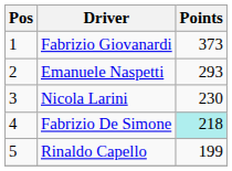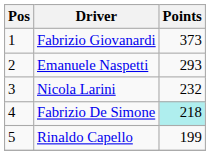 <table class="wikitable" style="font-size: 85%;">
 <tr>
 <th>Pos</th>
 <th>Driver</th>
 <th>Points</th>
 </tr>
 <tr>
 <td>1</td>
 <td> <a href='#'>Fabrizio Giovanardi</a></td>
 <td align="right">373</td>
 </tr>
 <tr>
 <td>2</td>
 <td> <a href='#'>Emanuele Naspetti</a></td>
 <td align="right">293</td>
 </tr>
 <tr>
 <td>3</td>
 <td> <a href='#'>Nicola Larini</a></td>
-<td align="right">230</td>
+<td align="right">232</td>
 </tr>
 <tr>
 <td>4</td>
 <td> <a href='#'>Fabrizio De Simone</a></td>
 <td align="right" style="background: paleturquoise;">218</td>
 </tr>
 <tr>
 <td>5</td>
 <td> <a href='#'>Rinaldo Capello</a></td>
 <td align="right">199</td>
 </tr>
 <tr>
 </tr>
 </table>
